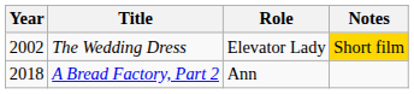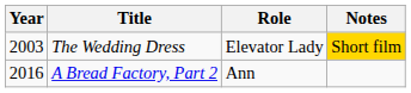 <table class="wikitable sortable plainrowheaders">
 <tr style="text-align:center;">
 <th scope="col">Year</th>
 <th scope="col">Title</th>
 <th scope="col">Role</th>
 <th scope="col">Notes</th>
 </tr>
 <tr>
-<td>2002</td>
+<td>2003</td>
 <td><em>The Wedding Dress</em></td>
 <td>Elevator Lady</td>
 <td style="background: gold;">Short film</td>
 </tr>
 <tr>
-<td>2018</td>
+<td>2016</td>
 <td><em><a href='#'>A Bread Factory, Part 2</a></em></td>
 <td>Ann</td>
 <td></td>
 </tr>
 </table>
